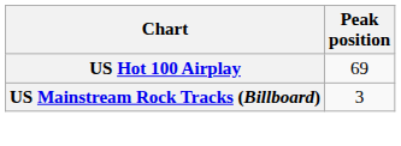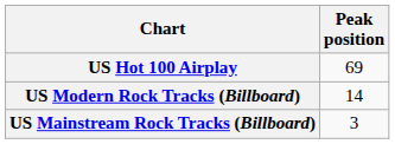 <table class="wikitable sortable plainrowheaders">
 <tr>
 <th scope="col">Chart</th>
 <th scope="col">Peak<br>position</th>
 </tr>
 <tr>
 <th scope="row">US <a href='#'>Hot 100 Airplay</a></th>
 <td align="center">69</td>
 </tr>
 <tr>
+<th scope="row">US <a href='#'>Modern Rock Tracks</a> (<em>Billboard</em>)</th>
+<td align="center">14</td>
+</tr>
+<tr>
 <th scope="row">US <a href='#'>Mainstream Rock Tracks</a> (<em>Billboard</em>)</th>
 <td align="center">3</td>
 </tr>
 </table>
